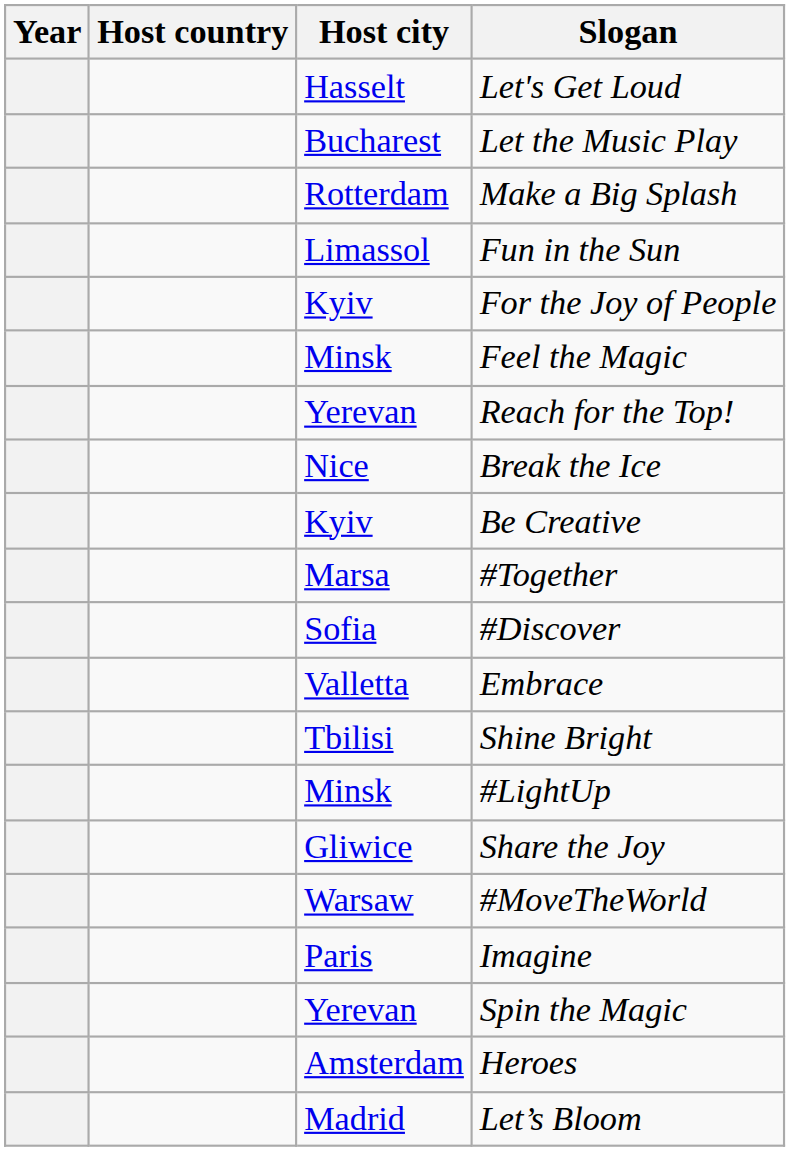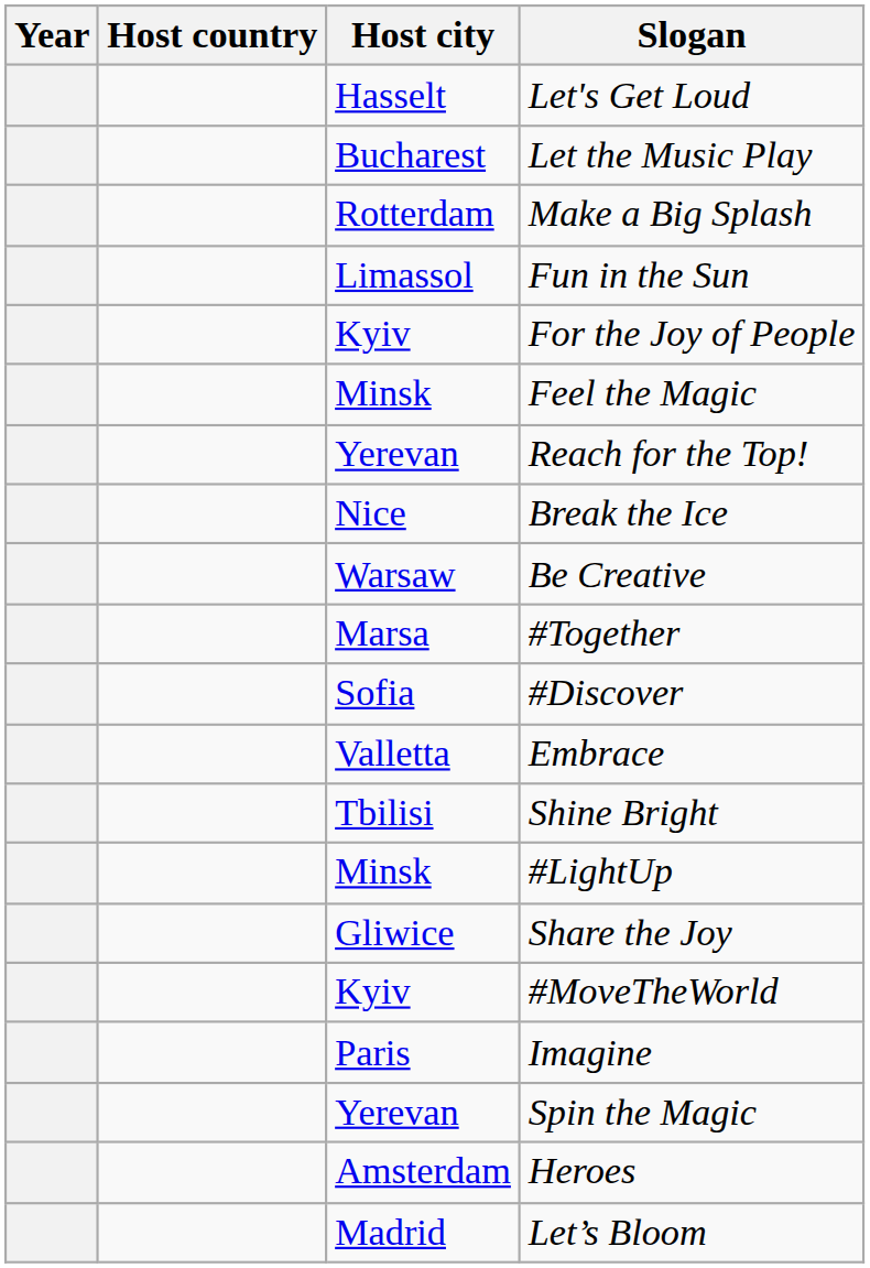 <table class="wikitable sortable plainrowheaders">
 <tr>
 <th scope="col">Year</th>
 <th scope="col">Host country</th>
 <th scope="col">Host city</th>
 <th scope="col">Slogan</th>
 </tr>
 <tr>
 <th scope="row"></th>
 <td></td>
 <td><a href='#'>Hasselt</a></td>
 <td><em>Let's Get Loud</em></td>
 </tr>
 <tr>
 <th scope="row"></th>
 <td></td>
 <td><a href='#'>Bucharest</a></td>
 <td><em>Let the Music Play</em></td>
 </tr>
 <tr>
 <th scope="row"></th>
 <td></td>
 <td><a href='#'>Rotterdam</a></td>
 <td><em>Make a Big Splash</em></td>
 </tr>
 <tr>
 <th scope="row"></th>
 <td></td>
 <td><a href='#'>Limassol</a></td>
 <td><em>Fun in the Sun</em></td>
 </tr>
 <tr>
 <th scope="row"></th>
 <td></td>
 <td><a href='#'>Kyiv</a></td>
 <td><em>For the Joy of People</em></td>
 </tr>
 <tr>
 <th scope="row"></th>
 <td></td>
 <td><a href='#'>Minsk</a></td>
 <td><em>Feel the Magic</em></td>
 </tr>
 <tr>
 <th scope="row"></th>
 <td></td>
 <td><a href='#'>Yerevan</a></td>
 <td><em>Reach for the Top!</em></td>
 </tr>
 <tr>
 <th scope="row"></th>
 <td></td>
 <td><a href='#'>Nice</a></td>
 <td><em>Break the Ice</em></td>
 </tr>
 <tr>
 <th scope="row"></th>
 <td></td>
-<td><a href='#'>Kyiv</a></td>
+<td><a href='#'>Warsaw</a></td>
 <td><em>Be Creative</em></td>
 </tr>
 <tr>
 <th scope="row"></th>
 <td></td>
 <td><a href='#'>Marsa</a></td>
 <td><em>#Together</em></td>
 </tr>
 <tr>
 <th scope="row"></th>
 <td></td>
 <td><a href='#'>Sofia</a></td>
 <td><em>#Discover</em></td>
 </tr>
 <tr>
 <th scope="row"></th>
 <td></td>
 <td><a href='#'>Valletta</a></td>
 <td><em>Embrace</em></td>
 </tr>
 <tr>
 <th scope="row"></th>
 <td></td>
 <td><a href='#'>Tbilisi</a></td>
 <td><em>Shine Bright</em></td>
 </tr>
 <tr>
 <th scope="row"></th>
 <td></td>
 <td><a href='#'>Minsk</a></td>
 <td><em>#LightUp</em></td>
 </tr>
 <tr>
 <th scope="row"></th>
 <td></td>
 <td><a href='#'>Gliwice</a></td>
 <td><em>Share the Joy</em></td>
 </tr>
 <tr>
 <th scope="row"></th>
 <td></td>
-<td><a href='#'>Warsaw</a></td>
+<td><a href='#'>Kyiv</a></td>
 <td><em>#MoveTheWorld</em></td>
 </tr>
 <tr>
 <th scope="row"></th>
 <td></td>
 <td><a href='#'>Paris</a></td>
 <td><em>Imagine</em></td>
 </tr>
 <tr>
 <th scope="row"></th>
 <td></td>
 <td><a href='#'>Yerevan</a></td>
 <td><em>Spin the Magic</em></td>
 </tr>
 <tr>
 <th scope="row"></th>
 <td></td>
 <td><a href='#'>Amsterdam</a></td>
 <td><em>Heroes</em></td>
 </tr>
 <tr>
 <th scope="row"></th>
 <td></td>
 <td><a href='#'>Madrid</a></td>
 <td><em>Let’s Bloom</em></td>
 </tr>
 </table>
